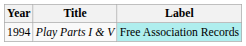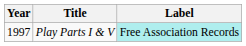 <table class="wikitable">
 <tr>
 <th><strong>Year</strong></th>
 <th><strong>Title</strong></th>
 <th><strong>Label</strong></th>
 </tr>
 <tr>
-<td>1994</td>
+<td>1997</td>
 <td><em>Play Parts I & V</em></td>
 <td style="background: paleturquoise;">Free Association Records</td>
 </tr>
 </table>
